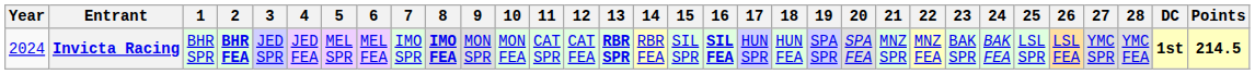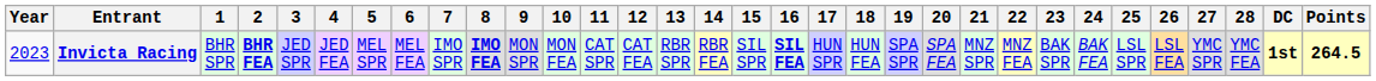 <table class="wikitable" style="text-align:center; font-size:85%">
 <tr>
 <th>Year</th>
 <th>Entrant</th>
 <th>1</th>
 <th>2</th>
 <th>3</th>
 <th>4</th>
 <th>5</th>
 <th>6</th>
 <th>7</th>
 <th>8</th>
 <th>9</th>
 <th>10</th>
 <th>11</th>
 <th>12</th>
 <th>13</th>
 <th>14</th>
 <th>15</th>
 <th>16</th>
 <th>17</th>
 <th>18</th>
 <th>19</th>
 <th>20</th>
 <th>21</th>
 <th>22</th>
 <th>23</th>
 <th>24</th>
 <th>25</th>
 <th>26</th>
 <th>27</th>
 <th>28</th>
 <th>DC</th>
 <th>Points</th>
 </tr>
 <tr>
-<td><a href='#'>2024</a></td>
+<td><a href='#'>2023</a></td>
 <th nowrap><a href='#'>Invicta Racing</a></th>
 <td style="background:#DFFFDF;"><a href='#'>BHR<br>SPR</a><br></td>
 <td style="background:#DFFFDF;"><strong><a href='#'>BHR<br>FEA</a></strong><br></td>
 <td style="background:#CFCFFF;"><a href='#'>JED<br>SPR</a><br></td>
 <td style="background:#EFCFFF;"><a href='#'>JED<br>FEA</a><br></td>
 <td style="background:#EFCFFF;"><a href='#'>MEL<br>SPR</a><br></td>
 <td style="background:#EFCFFF;"><a href='#'>MEL<br>FEA</a><br></td>
 <td style="background:#DFFFDF;"><a href='#'>IMO<br>SPR</a><br></td>
 <td style="background:#DFDFDF;"><strong><a href='#'>IMO<br>FEA</a></strong><br></td>
 <td style="background:#DFDFDF;"><a href='#'>MON<br>SPR</a><br></td>
 <td style="background:#DFFFDF;"><a href='#'>MON<br>FEA</a><br></td>
 <td style="background:#DFFFDF;"><a href='#'>CAT<br>SPR</a><br></td>
 <td style="background:#DFFFDF;"><a href='#'>CAT<br>FEA</a><br></td>
-<td style="background:#DFFFDF;"><strong><a href='#'>RBR<br>SPR</a><br></strong></td>
+<td style="background:#DFFFDF;"><a href='#'>RBR<br>SPR</a><br></td>
 <td style="background:#FFFFBF;"><a href='#'>RBR<br>FEA</a><br></td>
 <td style="background:#DFFFDF;"><a href='#'>SIL<br>SPR</a><br></td>
 <td style="background:#DFFFDF;"><strong><a href='#'>SIL<br>FEA</a><br></strong></td>
 <td style="background:#CFCFFF;"><a href='#'>HUN<br>SPR</a><br></td>
 <td style="background:#DFFFDF;"><a href='#'>HUN<br>FEA</a><br></td>
 <td style="background:#CFCFFF;"><a href='#'>SPA<br>SPR</a><br></td>
 <td style="background:#DFDFDF;"><em><a href='#'>SPA<br>FEA</a></em><br></td>
 <td style="background:#DFFFDF;"><a href='#'>MNZ<br>SPR</a><br></td>
 <td style="background:#FFFFBF;"><a href='#'>MNZ<br>FEA</a><br></td>
 <td style="background:#DFFFDF;"><a href='#'>BAK<br>SPR</a><br></td>
 <td style="background:#DFFFDF;"><em><a href='#'>BAK<br>FEA</a></em><br></td>
 <td style="background:#DFFFDF;"><a href='#'>LSL<br>SPR</a><br></td>
 <td style="background:#FFDF9F;"><a href='#'>LSL<br>FEA</a><br></td>
 <td style="background:#DFDFDF;"><a href='#'>YMC<br>SPR</a><br></td>
 <td style="background:#DFDFDF;"><a href='#'>YMC<br>FEA</a><br></td>
 <th style="background:#FFFFBF;">1st</th>
-<th style="background:#FFFFBF;">214.5</th>
+<th style="background:#FFFFBF;">264.5</th>
 </tr>
 </table>
